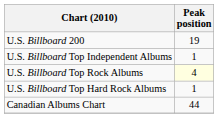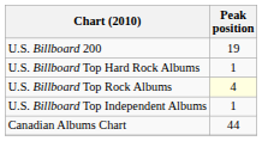 <table class="wikitable">
 <tr>
 <th>Chart (2010)</th>
 <th>Peak<br>position</th>
 </tr>
 <tr>
 <td>U.S. <em>Billboard</em> 200</td>
 <td align="center">19</td>
 </tr>
 <tr>
-<td>U.S. <em>Billboard</em> Top Independent Albums</td>
+<td>U.S. <em>Billboard</em> Top Hard Rock Albums</td>
 <td align="center">1</td>
 </tr>
 <tr>
 <td>U.S. <em>Billboard</em> Top Rock Albums</td>
 <td align="center" style="background: lightyellow;">4</td>
 </tr>
 <tr>
-<td>U.S. <em>Billboard</em> Top Hard Rock Albums</td>
+<td>U.S. <em>Billboard</em> Top Independent Albums</td>
 <td align="center">1</td>
 </tr>
 <tr>
 <td>Canadian Albums Chart</td>
 <td align="center">44</td>
 </tr>
 <tr>
 </tr>
 </table>
